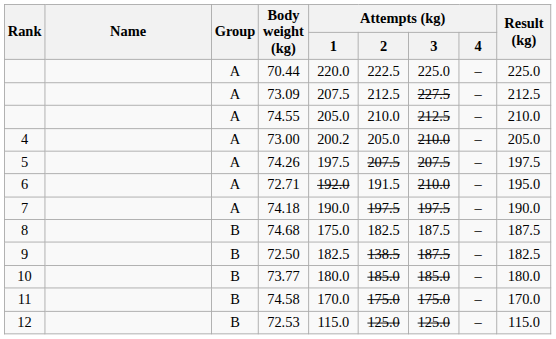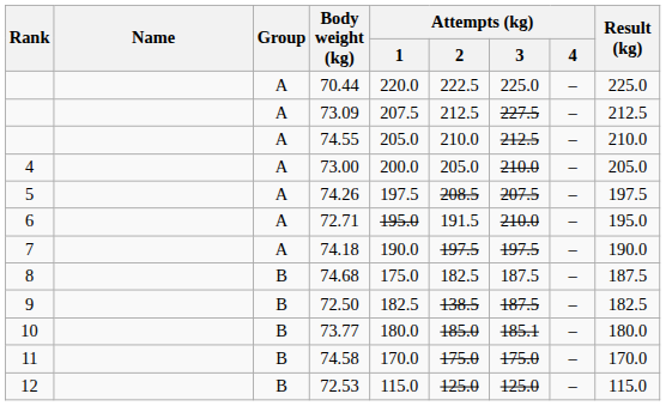 <table class="wikitable" style="text-align:center;">
 <tr>
 <th rowspan=2>Rank</th>
 <th rowspan=2 width=305>Name</th>
 <th rowspan=2 width=20>Group</th>
 <th rowspan=2 width=50>Body weight (kg)</th>
 <th colspan=4>Attempts (kg)</th>
 <th rowspan=2 width=60>Result (kg)</th>
 </tr>
 <tr>
 <th width=60>1</th>
 <th width=60>2</th>
 <th width=60>3</th>
 <th width=60>4</th>
 </tr>
 <tr>
 <td></td>
 <td align="left"></td>
 <td>A</td>
 <td>70.44</td>
 <td>220.0</td>
 <td>222.5</td>
 <td>225.0</td>
 <td>–</td>
 <td>225.0</td>
 </tr>
 <tr>
 <td></td>
 <td align="left"></td>
 <td>A</td>
 <td>73.09</td>
 <td>207.5</td>
 <td>212.5</td>
 <td><s>227.5</s></td>
 <td>–</td>
 <td>212.5</td>
 </tr>
 <tr>
 <td></td>
 <td align="left"></td>
 <td>A</td>
 <td>74.55</td>
 <td>205.0</td>
 <td>210.0</td>
 <td><s>212.5</s></td>
 <td>–</td>
 <td>210.0</td>
 </tr>
 <tr>
 <td>4</td>
 <td align="left"></td>
 <td>A</td>
 <td>73.00</td>
-<td>200.2</td>
+<td>200.0</td>
 <td>205.0</td>
 <td><s>210.0</s></td>
 <td>–</td>
 <td>205.0</td>
 </tr>
 <tr>
 <td>5</td>
 <td align="left"></td>
 <td>A</td>
 <td>74.26</td>
 <td>197.5</td>
-<td><s>207.5</s></td>
+<td><s>208.5</s></td>
 <td><s>207.5</s></td>
 <td>–</td>
 <td>197.5</td>
 </tr>
 <tr>
 <td>6</td>
 <td align="left"></td>
 <td>A</td>
 <td>72.71</td>
-<td><s>192.0</s></td>
+<td><s>195.0</s></td>
 <td>191.5</td>
 <td><s>210.0</s></td>
 <td>–</td>
 <td>195.0</td>
 </tr>
 <tr>
 <td>7</td>
 <td align="left"></td>
 <td>A</td>
 <td>74.18</td>
 <td>190.0</td>
 <td><s>197.5</s></td>
 <td><s>197.5</s></td>
 <td>–</td>
 <td>190.0</td>
 </tr>
 <tr>
 <td>8</td>
 <td align="left"></td>
 <td>B</td>
 <td>74.68</td>
 <td>175.0</td>
 <td>182.5</td>
 <td>187.5</td>
 <td>–</td>
 <td>187.5</td>
 </tr>
 <tr>
 <td>9</td>
 <td align="left"></td>
 <td>B</td>
 <td>72.50</td>
 <td>182.5</td>
 <td><s>138.5</s></td>
 <td><s>187.5</s></td>
 <td>–</td>
 <td>182.5</td>
 </tr>
 <tr>
 <td>10</td>
 <td align="left"></td>
 <td>B</td>
 <td>73.77</td>
 <td>180.0</td>
 <td><s>185.0</s></td>
-<td><s>185.0</s></td>
+<td><s>185.1</s></td>
 <td>–</td>
 <td>180.0</td>
 </tr>
 <tr>
 <td>11</td>
 <td align="left"></td>
 <td>B</td>
 <td>74.58</td>
 <td>170.0</td>
 <td><s>175.0</s></td>
 <td><s>175.0</s></td>
 <td>–</td>
 <td>170.0</td>
 </tr>
 <tr>
 <td>12</td>
 <td align="left"></td>
 <td>B</td>
 <td>72.53</td>
 <td>115.0</td>
 <td><s>125.0</s></td>
 <td><s>125.0</s></td>
 <td>–</td>
 <td>115.0</td>
 </tr>
 </table>
